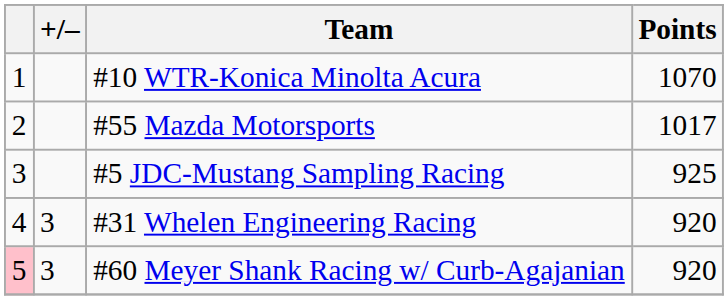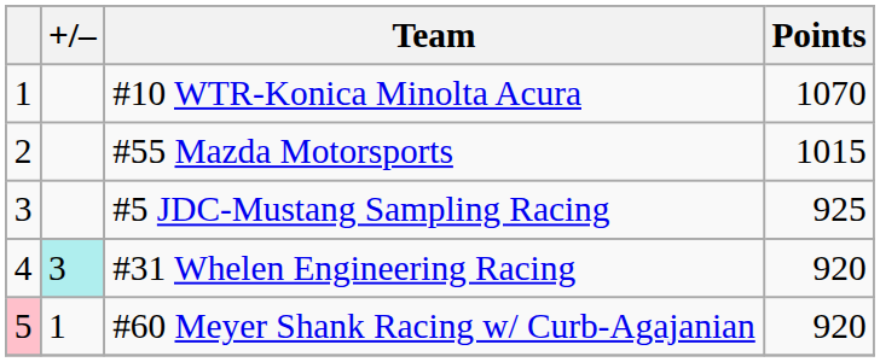 <table class="wikitable" style="font-size: 95%;">
 <tr>
 <th scope="col"></th>
 <th scope="col">+/–</th>
 <th scope="col">Team</th>
 <th scope="col">Points</th>
 </tr>
 <tr>
 <td align=center>1</td>
 <td align="left"></td>
 <td> #10 <a href='#'>WTR-Konica Minolta Acura</a></td>
 <td align=right>1070</td>
 </tr>
 <tr>
 <td align=center>2</td>
 <td align="left"></td>
 <td> #55 <a href='#'>Mazda Motorsports</a></td>
-<td align=right>1017</td>
+<td align=right>1015</td>
 </tr>
 <tr>
 <td align=center>3</td>
 <td align="left"></td>
 <td> #5 <a href='#'>JDC-Mustang Sampling Racing</a></td>
 <td align=right>925</td>
 </tr>
 <tr>
 <td align=center>4</td>
-<td align="left"> 3</td>
+<td align="left" style="background: paleturquoise;"> 3</td>
 <td> #31 <a href='#'>Whelen Engineering Racing</a></td>
 <td align=right>920</td>
 </tr>
 <tr>
 <td align=center style="background: pink;">5</td>
-<td align="left"> 3</td>
+<td align="left"> 1</td>
 <td> #60 <a href='#'>Meyer Shank Racing w/ Curb-Agajanian</a></td>
 <td align=right>920</td>
 </tr>
 <tr>
 </tr>
 </table>
